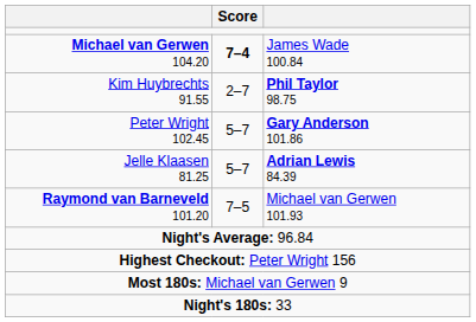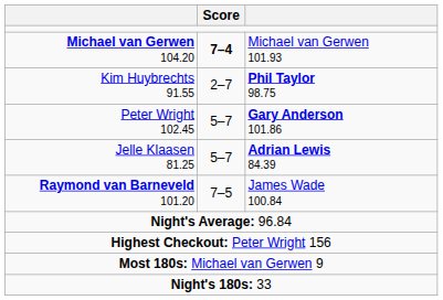 <table class=wikitable style="text-align:center">
 <tr>
 <th width=225></th>
 <th width=50>Score</th>
 <th width=225></th>
 </tr>
 <tr align=center>
 <td colspan="3"></td>
 </tr>
 <tr align=left>
 <td align=right><strong><a href='#'>Michael van Gerwen</a></strong>  <br><small><span>104.20</span></small></td>
 <td align=center><strong>7–4</strong></td>
-<td> <a href='#'>James Wade</a>  <br><small><span>100.84</span></small></td>
+<td> <a href='#'>Michael van Gerwen</a> <br><small><span>101.93</span></small></td>
 </tr>
 <tr align=left>
 <td align=right><a href='#'>Kim Huybrechts</a>   <br><small><span>91.55</span></small></td>
 <td align=center>2–7</td>
 <td> <strong><a href='#'>Phil Taylor</a></strong> <br><small><span>98.75</span></small></td>
 </tr>
 <tr align=left>
 <td align=right><a href='#'>Peter Wright</a>  <br><small><span>102.45</span></small></td>
 <td align=center>5–7</td>
 <td> <strong><a href='#'>Gary Anderson</a></strong>   <br><small><span>101.86</span></small></td>
 </tr>
 <tr align=left>
 <td align=right><a href='#'>Jelle Klaasen</a>  <br><small><span>81.25</span></small></td>
 <td align=center>5–7</td>
 <td> <strong><a href='#'>Adrian Lewis</a> </strong> <br><small><span>84.39</span></small></td>
 </tr>
 <tr align=left>
 <td align=right><strong><a href='#'>Raymond van Barneveld</a></strong>  <br><small><span>101.20</span></small></td>
 <td align=center>7–5</td>
-<td> <a href='#'>Michael van Gerwen</a> <br><small><span>101.93</span></small></td>
+<td> <a href='#'>James Wade</a>  <br><small><span>100.84</span></small></td>
 </tr>
 <tr align=center>
 <td colspan="3"><strong>Night's Average:</strong> 96.84 </td>
 </tr>
 <tr align=center>
 <td colspan="3"><strong>Highest Checkout:</strong>  <a href='#'>Peter Wright</a> 156</td>
 </tr>
 <tr align=center>
 <td colspan="3"><strong>Most 180s:</strong>  <a href='#'>Michael van Gerwen</a> 9</td>
 </tr>
 <tr align=center>
 <td colspan="3"><strong>Night's 180s:</strong> 33</td>
 </tr>
 </table>
